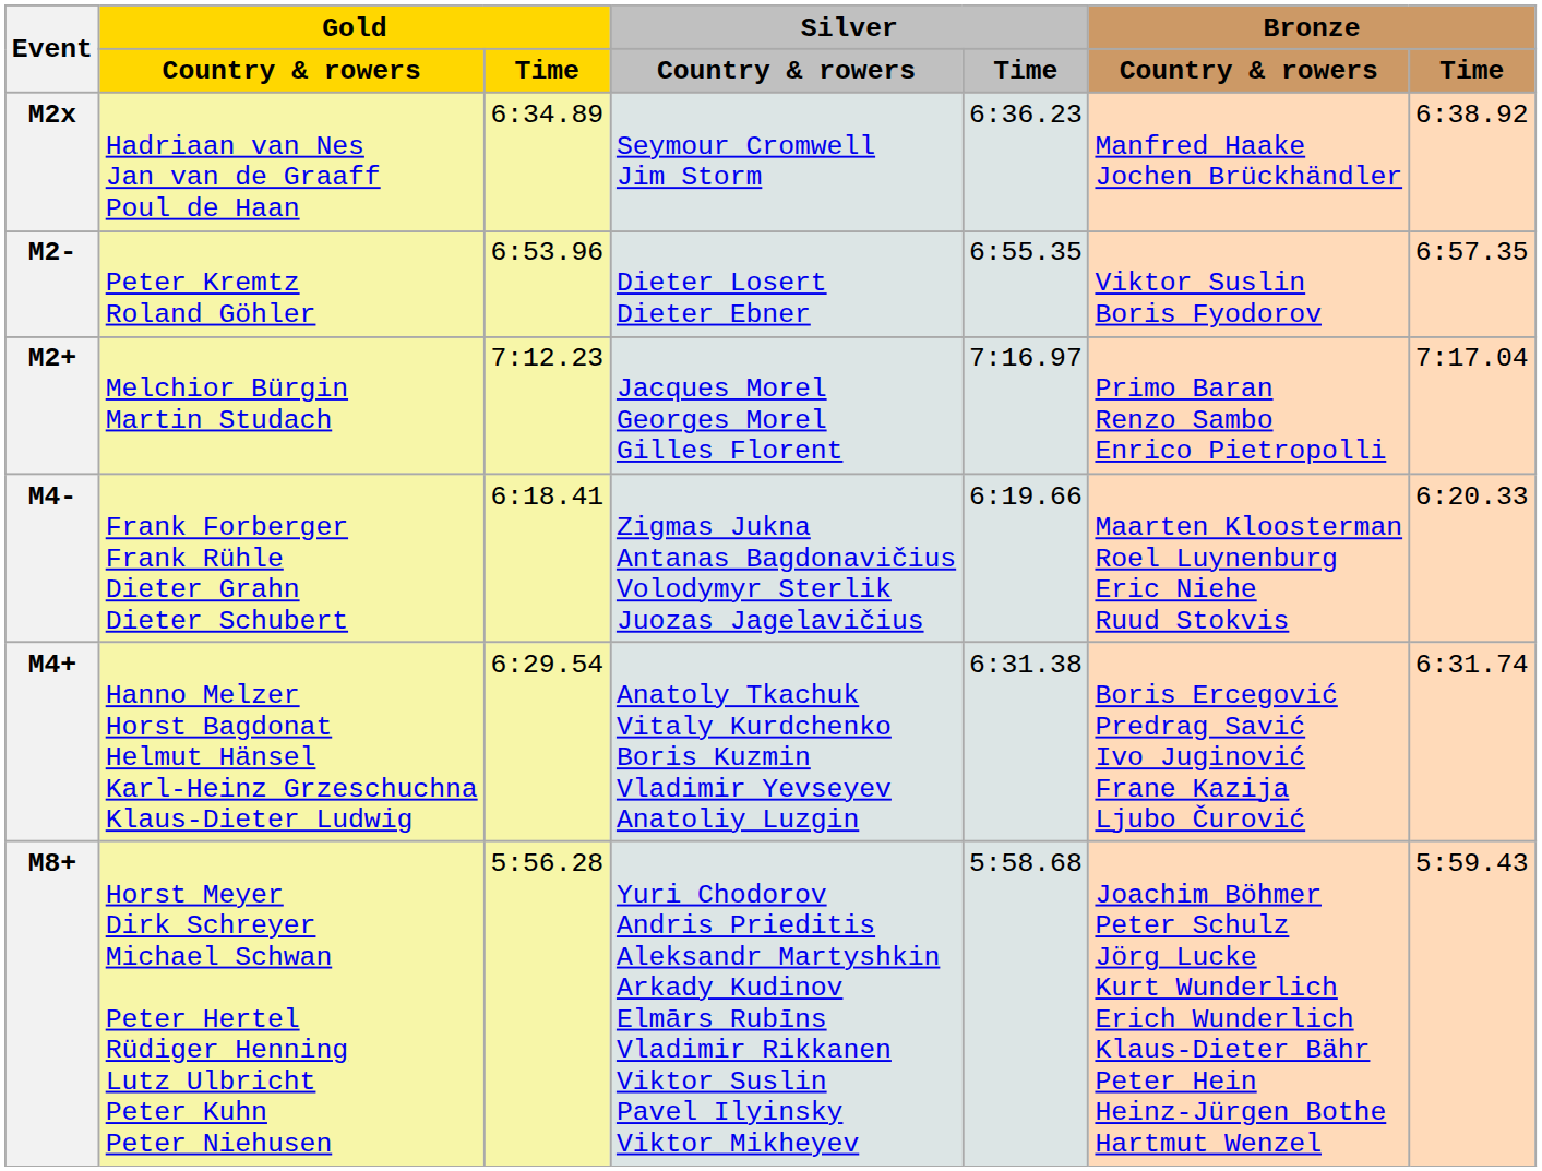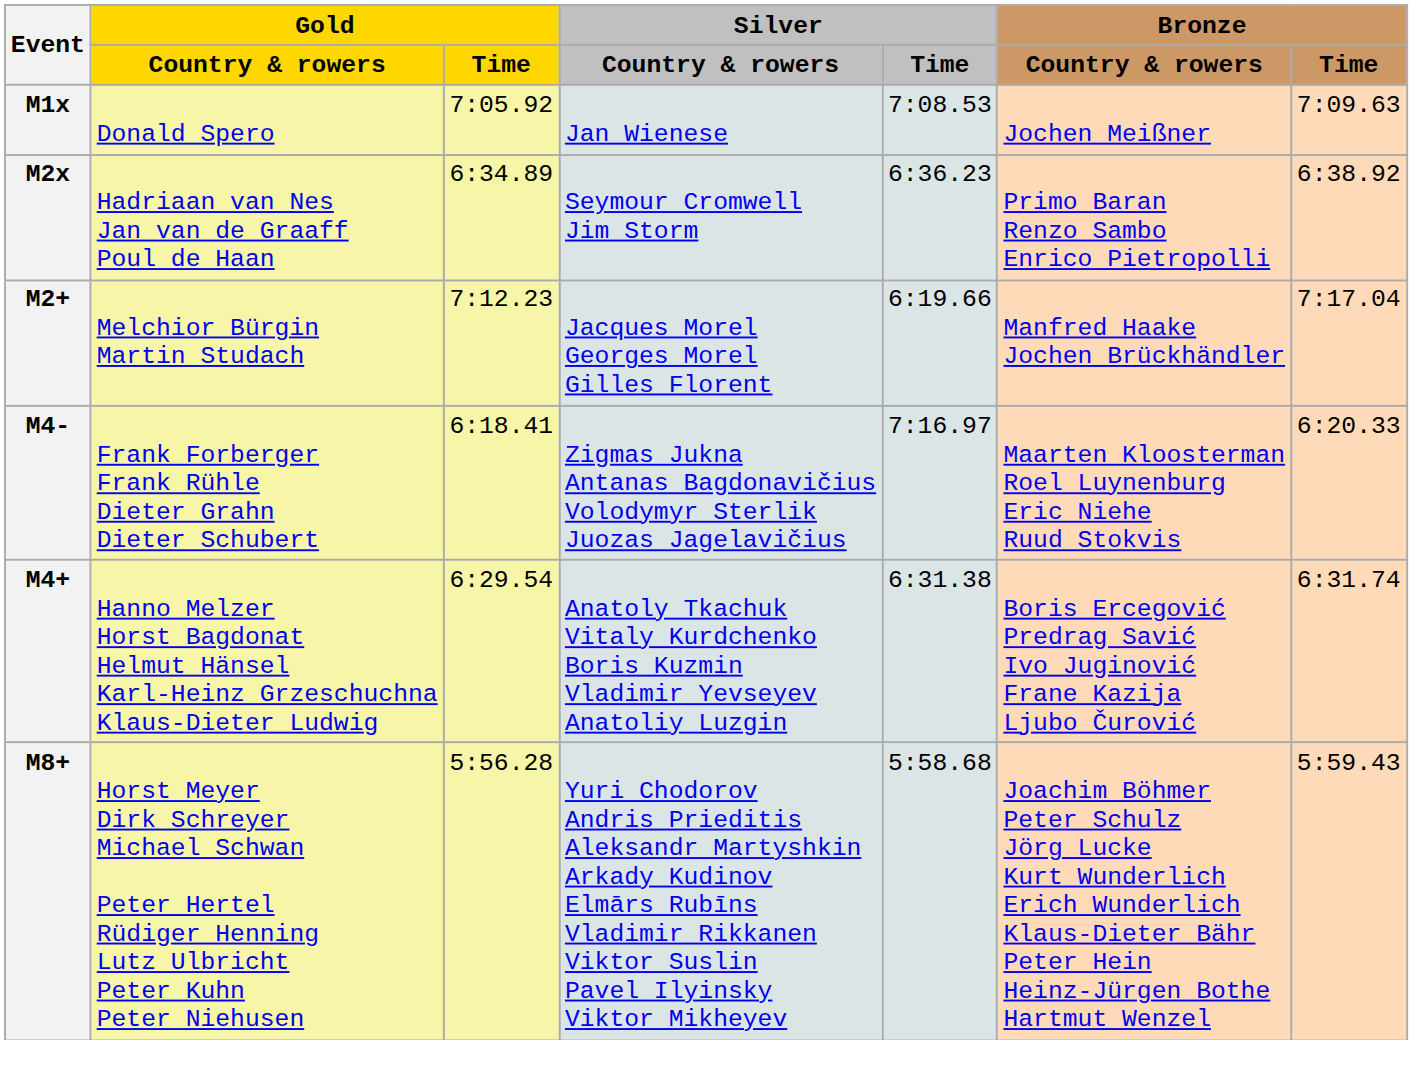 <table class="wikitable">
 <tr>
 <th rowspan="2">Event</th>
 <th colspan="2" style="background-color:gold">Gold</th>
 <th colspan="2" style="background-color:silver">Silver</th>
 <th colspan="2" style="background-color:#cc9966">Bronze</th>
 </tr>
 <tr>
 <th style="background-color:gold">Country & rowers</th>
 <th style="background-color:gold">Time</th>
 <th style="background-color:silver">Country & rowers</th>
 <th style="background-color:silver">Time</th>
 <th style="background-color:#cc9966">Country & rowers</th>
 <th style="background-color:#cc9966">Time</th>
 </tr>
 <tr style="vertical-align:top;">
+<th>M1x </th>
+<td style="background-color:#F7F6A8;"><strong></strong><br> <a href='#'>Donald Spero</a></td>
+<td style="background-color:#F7F6A8;">7:05.92</td>
+<td style="background-color:#DCE5E5;"><strong></strong><br> <a href='#'>Jan Wienese</a></td>
+<td style="background-color:#DCE5E5;">7:08.53</td>
+<td style="background-color:#FFDAB9;"><strong></strong><br> <a href='#'>Jochen Meißner</a></td>
+<td style="background-color:#FFDAB9;">7:09.63</td>
+</tr>
+<tr style="vertical-align:top;">
 <th>M2x </th>
 <td style="background-color:#F7F6A8;"><strong></strong><br> <a href='#'>Hadriaan van Nes</a><br> <a href='#'>Jan van de Graaff</a><br> <a href='#'>Poul de Haan</a></td>
 <td style="background-color:#F7F6A8;">6:34.89</td>
 <td style="background-color:#DCE5E5;"><strong></strong><br> <a href='#'>Seymour Cromwell</a><br><a href='#'>Jim Storm</a></td>
 <td style="background-color:#DCE5E5;">6:36.23</td>
-<td style="background-color:#FFDAB9;"><strong></strong><br> <a href='#'>Manfred Haake</a><br><a href='#'>Jochen Brückhändler</a></td>
+<td style="background-color:#FFDAB9;"><strong></strong><br> <a href='#'>Primo Baran</a><br> <a href='#'>Renzo Sambo</a><br> <a href='#'>Enrico Pietropolli</a></td>
 <td style="background-color:#FFDAB9;">6:38.92</td>
-</tr>
-<tr style="vertical-align:top;">
-<th>M2- </th>
-<td style="background-color:#F7F6A8;"><strong></strong><br> <a href='#'>Peter Kremtz</a><br> <a href='#'>Roland Göhler</a></td>
-<td style="background-color:#F7F6A8;">6:53.96</td>
-<td style="background-color:#DCE5E5;"><strong></strong><br> <a href='#'>Dieter Losert</a><br> <a href='#'>Dieter Ebner</a></td>
-<td style="background-color:#DCE5E5;">6:55.35</td>
-<td style="background-color:#FFDAB9;"><strong></strong><br> <a href='#'>Viktor Suslin</a><br> <a href='#'>Boris Fyodorov</a></td>
-<td style="background-color:#FFDAB9;">6:57.35</td>
 </tr>
 <tr style="vertical-align:top;">
 <th>M2+ </th>
 <td style="background-color:#F7F6A8;"><strong></strong><br> <a href='#'>Melchior Bürgin</a><br><a href='#'>Martin Studach</a></td>
 <td style="background-color:#F7F6A8;">7:12.23</td>
 <td style="background-color:#DCE5E5;"><strong></strong><br> <a href='#'>Jacques Morel</a><br> <a href='#'>Georges Morel</a><br> <a href='#'>Gilles Florent</a></td>
-<td style="background-color:#DCE5E5;">7:16.97</td>
-<td style="background-color:#FFDAB9;"><strong></strong><br> <a href='#'>Primo Baran</a><br> <a href='#'>Renzo Sambo</a><br> <a href='#'>Enrico Pietropolli</a></td>
+<td style="background-color:#DCE5E5;">6:19.66</td>
+<td style="background-color:#FFDAB9;"><strong></strong><br> <a href='#'>Manfred Haake</a><br><a href='#'>Jochen Brückhändler</a></td>
 <td style="background-color:#FFDAB9;">7:17.04</td>
 </tr>
 <tr style="vertical-align:top;">
 <th>M4- </th>
 <td style="background-color:#F7F6A8;"><strong></strong><br> <a href='#'>Frank Forberger</a><br> <a href='#'>Frank Rühle</a><br> <a href='#'>Dieter Grahn</a><br> <a href='#'>Dieter Schubert</a></td>
 <td style="background-color:#F7F6A8;">6:18.41</td>
 <td style="background-color:#DCE5E5;"><strong></strong><br> <a href='#'>Zigmas Jukna</a><br> <a href='#'>Antanas Bagdonavičius</a><br> <a href='#'>Volodymyr Sterlik</a><br> <a href='#'>Juozas Jagelavičius</a></td>
-<td style="background-color:#DCE5E5;">6:19.66</td>
+<td style="background-color:#DCE5E5;">7:16.97</td>
 <td style="background-color:#FFDAB9;"><strong></strong><br> <a href='#'>Maarten Kloosterman</a><br> <a href='#'>Roel Luynenburg</a><br> <a href='#'>Eric Niehe</a><br> <a href='#'>Ruud Stokvis</a></td>
 <td style="background-color:#FFDAB9;">6:20.33</td>
 </tr>
 <tr style="vertical-align:top;">
 <th>M4+ </th>
 <td style="background-color:#F7F6A8;"><strong></strong><br> <a href='#'>Hanno Melzer</a><br> <a href='#'>Horst Bagdonat</a><br> <a href='#'>Helmut Hänsel</a><br> <a href='#'>Karl-Heinz Grzeschuchna</a><br> <a href='#'>Klaus-Dieter Ludwig</a></td>
 <td style="background-color:#F7F6A8;">6:29.54</td>
 <td style="background-color:#DCE5E5;"><strong></strong><br> <a href='#'>Anatoly Tkachuk</a> <br> <a href='#'>Vitaly Kurdchenko</a> <br> <a href='#'>Boris Kuzmin</a> <br> <a href='#'>Vladimir Yevseyev</a> <br> <a href='#'>Anatoliy Luzgin</a></td>
 <td style="background-color:#DCE5E5;">6:31.38</td>
 <td style="background-color:#FFDAB9;"><strong></strong><br> <a href='#'>Boris Ercegović</a><br> <a href='#'>Predrag Savić</a><br> <a href='#'>Ivo Juginović</a><br> <a href='#'>Frane Kazija</a><br> <a href='#'>Ljubo Čurović</a></td>
 <td style="background-color:#FFDAB9;">6:31.74</td>
 </tr>
 <tr style="vertical-align:top;">
 <th>M8+ </th>
 <td style="background-color:#F7F6A8;"><strong></strong><br> <a href='#'>Horst Meyer</a><br> <a href='#'>Dirk Schreyer</a><br> <a href='#'>Michael Schwan</a><br> <br> <a href='#'>Peter Hertel</a><br> <a href='#'>Rüdiger Henning</a><br> <a href='#'>Lutz Ulbricht</a><br> <a href='#'>Peter Kuhn</a><br> <a href='#'>Peter Niehusen</a></td>
 <td style="background-color:#F7F6A8;">5:56.28</td>
 <td style="background-color:#DCE5E5;"><strong></strong><br> <a href='#'>Yuri Chodorov</a><br> <a href='#'>Andris Prieditis</a><br> <a href='#'>Aleksandr Martyshkin</a> <br> <a href='#'>Arkady Kudinov</a><br> <a href='#'>Elmārs Rubīns</a><br> <a href='#'>Vladimir Rikkanen</a><br> <a href='#'>Viktor Suslin</a> <br> <a href='#'>Pavel Ilyinsky</a><br> <a href='#'>Viktor Mikheyev</a></td>
 <td style="background-color:#DCE5E5;">5:58.68</td>
 <td style="background-color:#FFDAB9;"><strong></strong><br> <a href='#'>Joachim Böhmer</a><br> <a href='#'>Peter Schulz</a><br> <a href='#'>Jörg Lucke</a><br> <a href='#'>Kurt Wunderlich</a><br> <a href='#'>Erich Wunderlich</a><br> <a href='#'>Klaus-Dieter Bähr</a><br> <a href='#'>Peter Hein</a><br> <a href='#'>Heinz-Jürgen Bothe</a><br> <a href='#'>Hartmut Wenzel</a></td>
 <td style="background-color:#FFDAB9;">5:59.43</td>
 </tr>
 </table>
